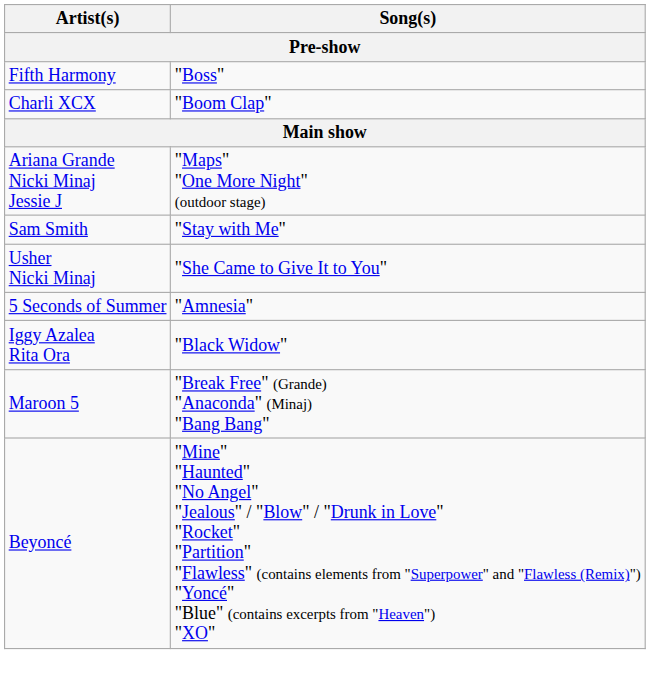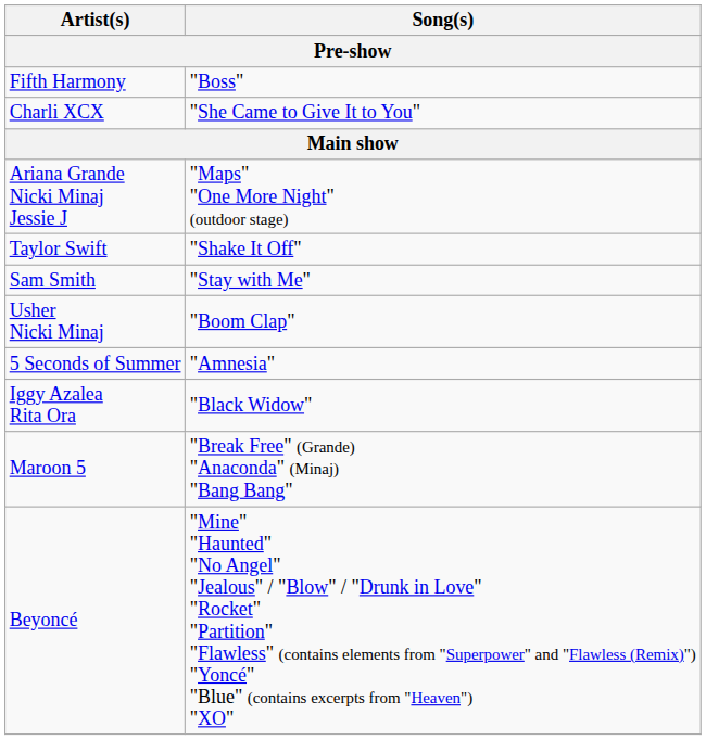 <table class="wikitable">
 <tr>
 <th>Artist(s)</th>
 <th>Song(s)</th>
 </tr>
 <tr>
 <th colspan=2>Pre-show</th>
 </tr>
 <tr>
 <td><a href='#'>Fifth Harmony</a></td>
 <td>"<a href='#'>Boss</a>"</td>
 </tr>
 <tr>
 <td><a href='#'>Charli XCX</a></td>
-<td>"<a href='#'>Boom Clap</a>"</td>
+<td>"<a href='#'>She Came to Give It to You</a>"</td>
 </tr>
 <tr>
 <th colspan=2>Main show</th>
 </tr>
 <tr>
 <td><a href='#'>Ariana Grande</a><br><a href='#'>Nicki Minaj</a><br><a href='#'>Jessie J</a></td>
 <td>"<a href='#'>Maps</a>"<br> "<a href='#'>One More Night</a>"<br><small>(outdoor stage)</small></td>
 </tr>
 <tr>
+<td><a href='#'>Taylor Swift</a></td>
+<td>"<a href='#'>Shake It Off</a>"</td>
+</tr>
+<tr>
 <td><a href='#'>Sam Smith</a></td>
 <td>"<a href='#'>Stay with Me</a>"</td>
 </tr>
 <tr>
 <td><a href='#'>Usher</a><br> <a href='#'>Nicki Minaj</a></td>
-<td>"<a href='#'>She Came to Give It to You</a>"</td>
+<td>"<a href='#'>Boom Clap</a>"</td>
 </tr>
 <tr>
 <td><a href='#'>5 Seconds of Summer</a></td>
 <td>"<a href='#'>Amnesia</a>"</td>
 </tr>
 <tr>
 <td><a href='#'>Iggy Azalea</a><br><a href='#'>Rita Ora</a></td>
 <td>"<a href='#'>Black Widow</a>"</td>
 </tr>
 <tr>
 <td><a href='#'>Maroon 5</a></td>
 <td>"<a href='#'>Break Free</a>" <small>(Grande)</small><br>"<a href='#'>Anaconda</a>" <small>(Minaj)</small><br>"<a href='#'>Bang Bang</a>"</td>
 </tr>
 <tr>
 <td><a href='#'>Beyoncé</a></td>
 <td>"<a href='#'>Mine</a>"<br>"<a href='#'>Haunted</a>" <br>"<a href='#'>No Angel</a>" <br> "<a href='#'>Jealous</a>" / "<a href='#'>Blow</a>" / "<a href='#'>Drunk in Love</a>"<br>"<a href='#'>Rocket</a>"<br>"<a href='#'>Partition</a>"<br>"<a href='#'>Flawless</a>" <small>(contains elements from "<a href='#'>Superpower</a>" and "<a href='#'>Flawless (Remix)</a>")</small><br>"<a href='#'>Yoncé</a>"<br>"Blue" <small>(contains excerpts from "<a href='#'>Heaven</a>")</small><br>"<a href='#'>XO</a>"</td>
 </tr>
 </table>
